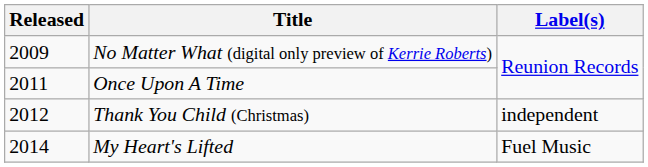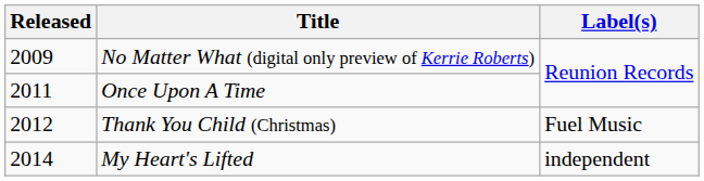 <table class="wikitable">
 <tr>
 <th>Released</th>
 <th>Title</th>
 <th><a href='#'>Label(s)</a></th>
 </tr>
 <tr>
 <td>2009</td>
 <td><em>No Matter What</em> <small>(digital only preview of <em><a href='#'>Kerrie Roberts</a></em>)</small></td>
 <td rowspan="2"><a href='#'>Reunion Records</a></td>
 </tr>
 <tr>
 <td>2011</td>
 <td><em>Once Upon A Time</em></td>
 </tr>
 <tr>
 <td>2012</td>
 <td><em>Thank You Child</em> <small>(Christmas)</small></td>
-<td>independent</td>
+<td>Fuel Music</td>
 </tr>
 <tr>
 <td>2014</td>
 <td><em>My Heart's Lifted</em></td>
-<td>Fuel Music</td>
+<td>independent</td>
 </tr>
 </table>
